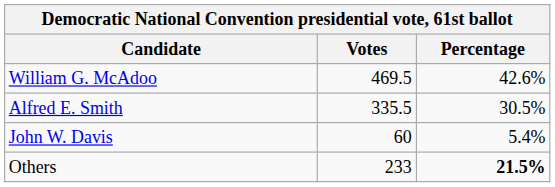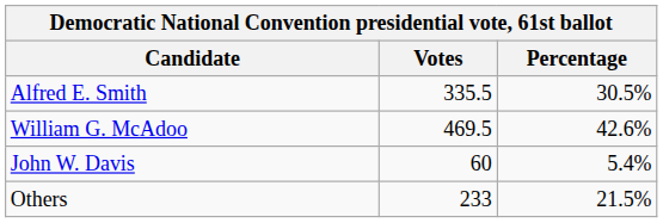 <table class="wikitable" style="font-size:95%;">
 <tr>
 <th colspan="3">Democratic National Convention presidential vote, 61st ballot</th>
 </tr>
 <tr>
 <th style="width: 17em">Candidate</th>
 <th style="width: 5em">Votes</th>
 <th style="width: 7em">Percentage</th>
 </tr>
 <tr>
+<td><a href='#'>Alfred E. Smith</a></td>
+<td style="text-align:right;">335.5</td>
+<td style="text-align:right;">30.5%</td>
+</tr>
+<tr>
 <td><a href='#'>William G. McAdoo</a></td>
 <td style="text-align:right;">469.5</td>
 <td style="text-align:right;">42.6%</td>
-</tr>
-<tr>
-<td><a href='#'>Alfred E. Smith</a></td>
-<td style="text-align:right;">335.5</td>
-<td style="text-align:right;">30.5%</td>
 </tr>
 <tr>
 <td><a href='#'>John W. Davis</a></td>
 <td style="text-align:right;">60</td>
 <td style="text-align:right;">5.4%</td>
 </tr>
 <tr>
 <td>Others</td>
 <td style="text-align:right;">233</td>
-<td style="text-align:right;"><strong>21.5%</strong></td>
+<td style="text-align:right;">21.5%</td>
 </tr>
 </table>
